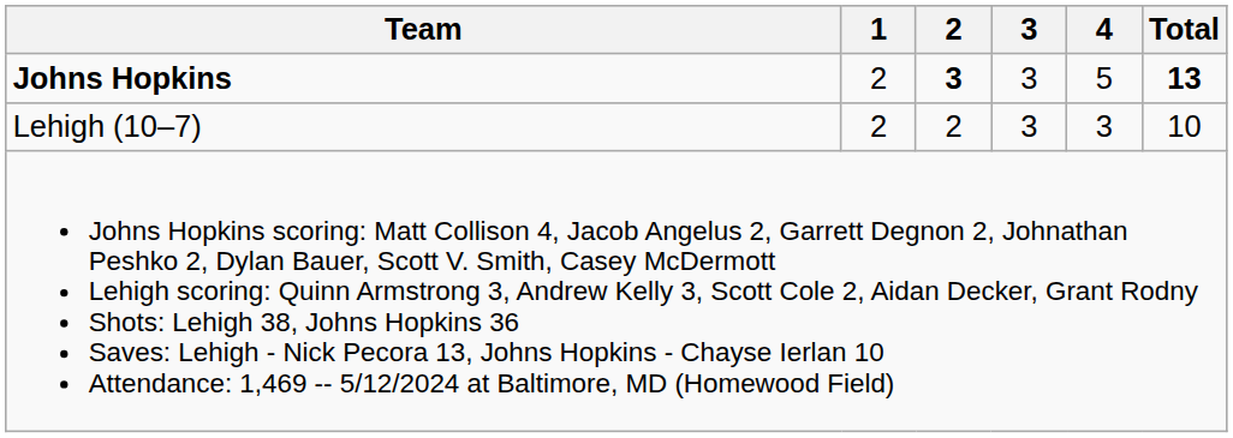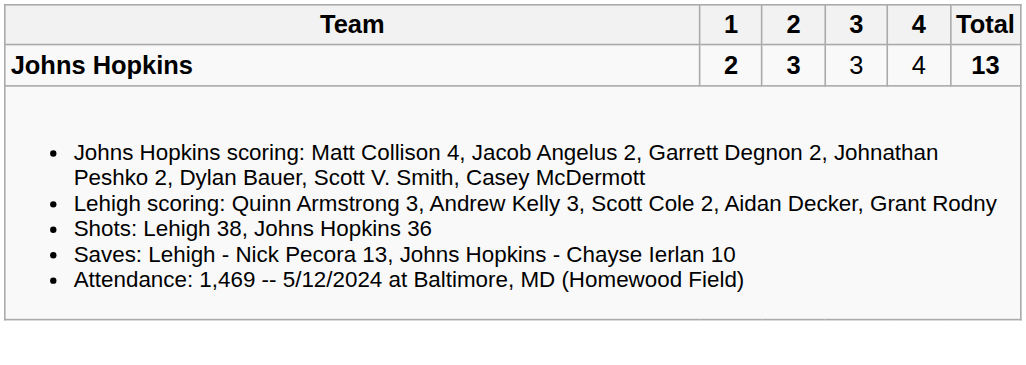 <table class="wikitable" style="text-align:center; max-width:40em">
 <tr>
 <th>Team</th>
 <th style="width:2em">1</th>
 <th style="width:2em">2</th>
 <th style="width:2em">3</th>
 <th style="width:2em">4</th>
 <th style="width:2em">Total</th>
 </tr>
 <tr>
 <td style="text-align:left"><strong>Johns Hopkins</strong></td>
-<td>2</td>
+<td><strong>2</strong></td>
 <td><strong>3</strong></td>
 <td>3</td>
-<td>5</td>
+<td>4</td>
 <td><strong>13</strong></td>
-</tr>
-<tr>
-<td style="text-align:left">Lehigh (10–7)</td>
-<td>2</td>
-<td>2</td>
-<td>3</td>
-<td>3</td>
-<td>10</td>
 </tr>
 <tr>
 <td colspan=6 style="text-align:left; font-size:88%;"><br><ul><li>Johns Hopkins scoring: Matt Collison 4, Jacob Angelus 2, Garrett Degnon 2, Johnathan Peshko 2, Dylan Bauer, Scott V. Smith, Casey McDermott</li><li>Lehigh scoring: Quinn Armstrong 3, Andrew Kelly 3, Scott Cole 2, Aidan Decker, Grant Rodny</li><li>Shots: Lehigh 38, Johns Hopkins 36</li><li>Saves: Lehigh - Nick Pecora 13, Johns Hopkins - Chayse Ierlan 10</li><li>Attendance: 1,469 -- 5/12/2024 at Baltimore, MD (Homewood Field)</li></ul></td>
 </tr>
 </table>
